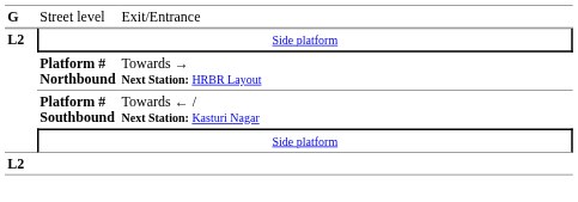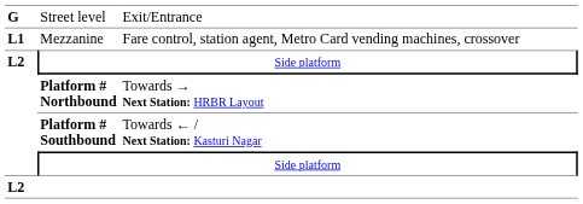 <table border="0" cellspacing="0" cellpadding="3">
 <tr>
 <td style="border-bottom:solid 1px gray;border-top:solid 1px gray;" width="30" valign="top"><strong>G</strong></td>
 <td style="border-top:solid 1px gray;border-bottom:solid 1px gray;" width="85" valign="top">Street level</td>
 <td style="border-top:solid 1px gray;border-bottom:solid 1px gray;" width="500" valign="top">Exit/Entrance</td>
+</tr>
+<tr>
+<td valign="top"><strong>L1</strong></td>
+<td valign="top">Mezzanine</td>
+<td valign="top">Fare control, station agent, Metro Card vending machines, crossover</td>
 </tr>
 <tr>
 <td rowspan="4" style="border-top:solid 1px gray;border-bottom:solid 1px gray;" width="30" valign="top"><strong>L2</strong></td>
 <td colspan="2" style="border-top:solid 1px gray;border-right:solid 2px black;border-left:solid 2px black;border-bottom:solid 2px black;text-align:center;"><small><a href='#'>Side platform</a></small></td>
 </tr>
 <tr>
 <td style="border-bottom:solid 1px gray;" width="85"><span><strong>Platform #</strong><br><strong>Northbound</strong></span></td>
 <td style="border-bottom:solid 1px gray;" width="500">Towards → <br><small><strong>Next Station:</strong> <a href='#'>HRBR Layout</a></small></td>
 </tr>
 <tr>
 <td><span><strong>Platform #</strong><br><strong>Southbound</strong></span></td>
 <td>Towards ←  / <br><small><strong>Next Station:</strong> <a href='#'>Kasturi Nagar</a></small></td>
 </tr>
 <tr>
 <td colspan="2" style="border-top:solid 2px black;border-right:solid 2px black;border-left:solid 2px black;border-bottom:solid 1px gray;" align="center"><small><a href='#'>Side platform</a></small></td>
 </tr>
 <tr>
 <td rowspan="2" style="border-bottom:solid 1px gray;" width="30" valign="top"><strong>L2</strong></td>
 <td style="border-bottom:solid 1px gray;" width="85"></td>
 <td style="border-bottom:solid 1px gray;" width="500"></td>
 </tr>
 <tr>
 </tr>
 </table>
